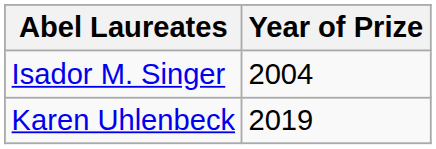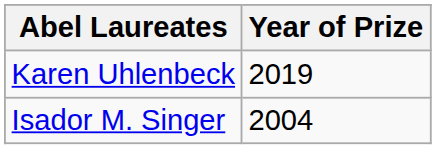 <table class="wikitable">
 <tr>
 <th>Abel Laureates</th>
 <th>Year of Prize</th>
 </tr>
 <tr>
+<td><a href='#'>Karen Uhlenbeck</a></td>
+<td>2019</td>
+</tr>
+<tr>
 <td><a href='#'>Isador M. Singer</a></td>
 <td>2004</td>
 </tr>
-<tr>
-<td><a href='#'>Karen Uhlenbeck</a></td>
-<td>2019</td>
-</tr>
 </table>
